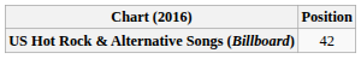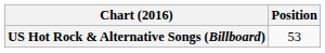 <table class="wikitable plainrowheaders">
 <tr />
 <th>Chart (2016)</th>
 <th>Position</th>
 </tr>
 <tr>
 <th scope="row">US Hot Rock & Alternative Songs (<em>Billboard</em>)</th>
-<td style="text-align:center;">42</td>
+<td style="text-align:center;">53</td>
 </tr>
 </table>
